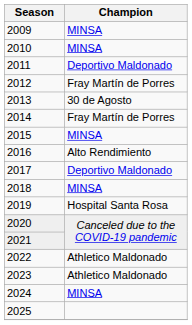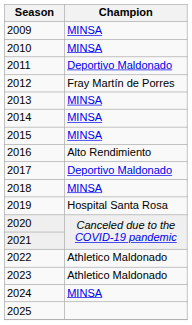 <table class="wikitable sortable">
 <tr>
 <th width=80px>Season</th>
 <th width=170px>Champion</th>
 </tr>
 <tr>
 <td>2009</td>
 <td><a href='#'>MINSA</a></td>
 </tr>
 <tr>
 <td>2010</td>
 <td><a href='#'>MINSA</a></td>
 </tr>
 <tr>
 <td>2011</td>
 <td><a href='#'>Deportivo Maldonado</a></td>
 </tr>
 <tr>
 <td>2012</td>
 <td>Fray Martín de Porres</td>
 </tr>
 <tr>
 <td>2013</td>
-<td>30 de Agosto</td>
+<td><a href='#'>MINSA</a></td>
 </tr>
 <tr>
 <td>2014</td>
-<td>Fray Martín de Porres</td>
+<td><a href='#'>MINSA</a></td>
 </tr>
 <tr>
 <td>2015</td>
 <td><a href='#'>MINSA</a></td>
 </tr>
 <tr>
 <td>2016</td>
 <td>Alto Rendimiento</td>
 </tr>
 <tr>
 <td>2017</td>
 <td><a href='#'>Deportivo Maldonado</a></td>
 </tr>
 <tr>
 <td>2018</td>
 <td><a href='#'>MINSA</a></td>
 </tr>
 <tr>
 <td>2019</td>
 <td>Hospital Santa Rosa</td>
 </tr>
 <tr bgcolor=#efefef>
 <td>2020</td>
 <td rowspan=2 colspan="1" align=center><em>Canceled due to the <a href='#'>COVID-19 pandemic</a></em></td>
 </tr>
 <tr bgcolor=#efefef>
 <td>2021</td>
 </tr>
 <tr>
 <td>2022</td>
 <td>Athletico Maldonado</td>
 </tr>
 <tr>
 <td>2023</td>
 <td>Athletico Maldonado</td>
 </tr>
 <tr>
 <td>2024</td>
 <td><a href='#'>MINSA</a></td>
 </tr>
 <tr>
 <td>2025</td>
 <td></td>
 </tr>
 <tr>
 </tr>
 </table>
